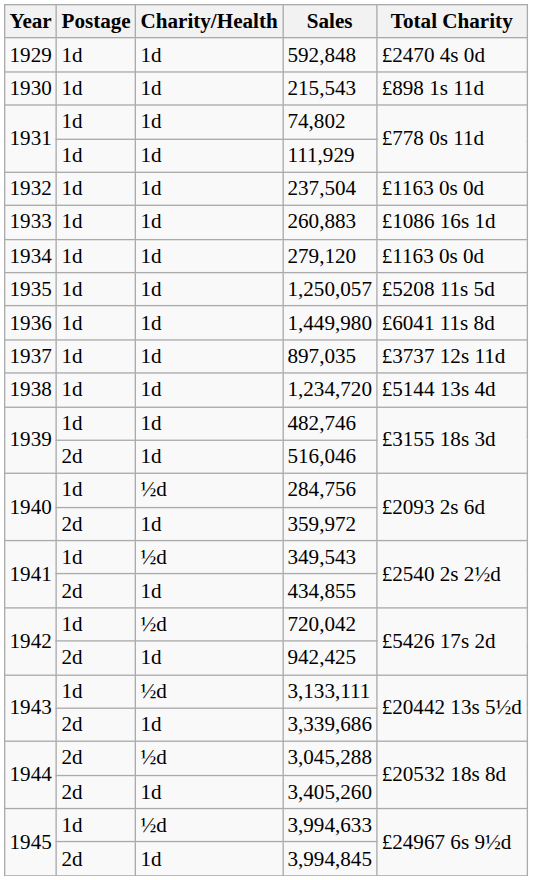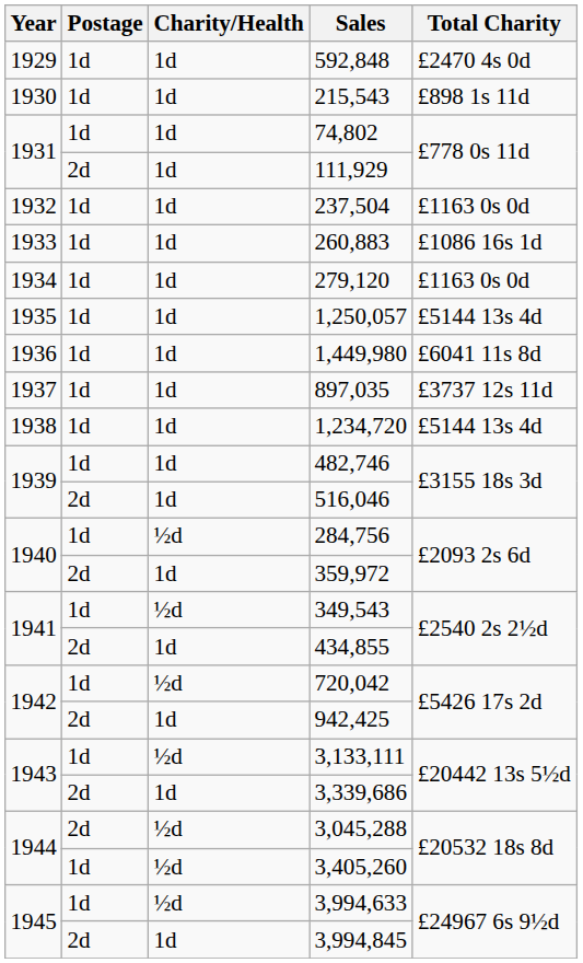 <table class="wikitable">
 <tr>
 <th>Year</th>
 <th>Postage</th>
 <th>Charity/Health</th>
 <th>Sales</th>
 <th>Total Charity</th>
 </tr>
 <tr>
 <td>1929</td>
 <td>1d</td>
 <td>1d</td>
 <td>592,848</td>
 <td>£2470 4s 0d</td>
 </tr>
 <tr>
 <td>1930</td>
 <td>1d</td>
 <td>1d</td>
 <td>215,543</td>
 <td>£898 1s 11d</td>
 </tr>
 <tr>
 <td rowspan=2>1931</td>
 <td>1d</td>
 <td>1d</td>
 <td>74,802</td>
 <td rowspan=2>£778 0s 11d</td>
 </tr>
 <tr>
-<td>1d</td>
+<td>2d</td>
 <td>1d</td>
 <td>111,929</td>
 </tr>
 <tr>
 <td>1932</td>
 <td>1d</td>
 <td>1d</td>
 <td>237,504</td>
 <td>£1163 0s 0d</td>
 </tr>
 <tr>
 <td>1933</td>
 <td>1d</td>
 <td>1d</td>
 <td>260,883</td>
 <td>£1086 16s 1d</td>
 </tr>
 <tr>
 <td>1934</td>
 <td>1d</td>
 <td>1d</td>
 <td>279,120</td>
 <td>£1163 0s 0d</td>
 </tr>
 <tr>
 <td>1935</td>
 <td>1d</td>
 <td>1d</td>
 <td>1,250,057</td>
-<td>£5208 11s 5d</td>
+<td>£5144 13s 4d</td>
 </tr>
 <tr>
 <td>1936</td>
 <td>1d</td>
 <td>1d</td>
 <td>1,449,980</td>
 <td>£6041 11s 8d</td>
 </tr>
 <tr>
 <td>1937</td>
 <td>1d</td>
 <td>1d</td>
 <td>897,035</td>
 <td>£3737 12s 11d</td>
 </tr>
 <tr>
 <td>1938</td>
 <td>1d</td>
 <td>1d</td>
 <td>1,234,720</td>
 <td>£5144 13s 4d</td>
 </tr>
 <tr>
 <td rowspan=2>1939</td>
 <td>1d</td>
 <td>1d</td>
 <td>482,746</td>
 <td rowspan=2>£3155 18s 3d</td>
 </tr>
 <tr>
 <td>2d</td>
 <td>1d</td>
 <td>516,046</td>
 </tr>
 <tr>
 <td rowspan=2>1940</td>
 <td>1d</td>
 <td>½d</td>
 <td>284,756</td>
 <td rowspan=2>£2093 2s 6d</td>
 </tr>
 <tr>
 <td>2d</td>
 <td>1d</td>
 <td>359,972</td>
 </tr>
 <tr>
 <td rowspan=2>1941</td>
 <td>1d</td>
 <td>½d</td>
 <td>349,543</td>
 <td rowspan=2>£2540 2s 2½d</td>
 </tr>
 <tr>
 <td>2d</td>
 <td>1d</td>
 <td>434,855</td>
 </tr>
 <tr>
 <td rowspan=2>1942</td>
 <td>1d</td>
 <td>½d</td>
 <td>720,042</td>
 <td rowspan=2>£5426 17s 2d</td>
 </tr>
 <tr>
 <td>2d</td>
 <td>1d</td>
 <td>942,425</td>
 </tr>
 <tr>
 <td rowspan=2>1943</td>
 <td>1d</td>
 <td>½d</td>
 <td>3,133,111</td>
 <td rowspan=2>£20442 13s 5½d</td>
 </tr>
 <tr>
 <td>2d</td>
 <td>1d</td>
 <td>3,339,686</td>
 </tr>
 <tr>
 <td rowspan=2>1944</td>
 <td>2d</td>
 <td>½d</td>
 <td>3,045,288</td>
 <td rowspan=2>£20532 18s 8d</td>
 </tr>
 <tr>
-<td>2d</td>
 <td>1d</td>
+<td>½d</td>
 <td>3,405,260</td>
 </tr>
 <tr>
 <td rowspan=2>1945</td>
 <td>1d</td>
 <td>½d</td>
 <td>3,994,633</td>
 <td rowspan=2>£24967 6s 9½d</td>
 </tr>
 <tr>
 <td>2d</td>
 <td>1d</td>
 <td>3,994,845</td>
 </tr>
 </table>
